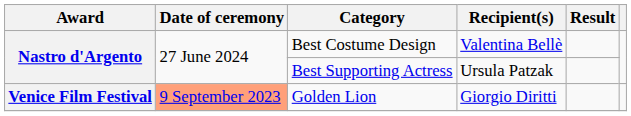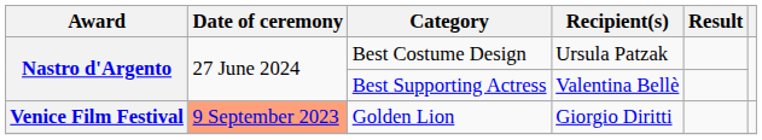 <table class="wikitable sortable plainrowheaders">
 <tr>
 <th scope="col">Award</th>
 <th scope="col">Date of ceremony</th>
 <th scope="col">Category</th>
 <th scope="col">Recipient(s)</th>
 <th scope="col">Result</th>
 <th scope="col" class="unsortable"></th>
 </tr>
 <tr>
 <th rowspan="2" scope="row"><a href='#'>Nastro d'Argento</a></th>
 <td rowspan="2">27 June 2024</td>
 <td>Best Costume Design</td>
-<td><a href='#'>Valentina Bellè</a></td>
+<td>Ursula Patzak</td>
 <td></td>
 <td rowspan="2" align="center"></td>
 </tr>
 <tr>
 <td><a href='#'>Best Supporting Actress</a></td>
-<td>Ursula Patzak</td>
+<td><a href='#'>Valentina Bellè</a></td>
 <td></td>
 </tr>
 <tr>
 <th scope="row"><a href='#'>Venice Film Festival</a></th>
 <td style="background: lightsalmon;"><a href='#'>9 September 2023</a></td>
 <td><a href='#'>Golden Lion</a></td>
 <td><a href='#'>Giorgio Diritti</a></td>
 <td></td>
 <td align="center"></td>
 </tr>
 <tr>
 </tr>
 </table>
